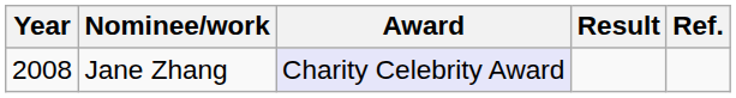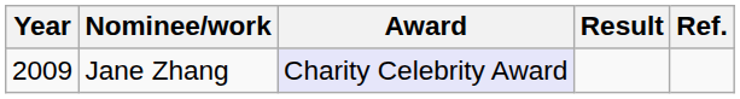 <table class="wikitable">
 <tr>
 <th>Year</th>
 <th>Nominee/work</th>
 <th>Award</th>
 <th><strong>Result</strong></th>
 <th>Ref.</th>
 </tr>
 <tr>
-<td>2008</td>
+<td>2009</td>
 <td>Jane Zhang</td>
 <td style="background: lavender;">Charity Celebrity Award</td>
 <td></td>
 <td></td>
 </tr>
 </table>
